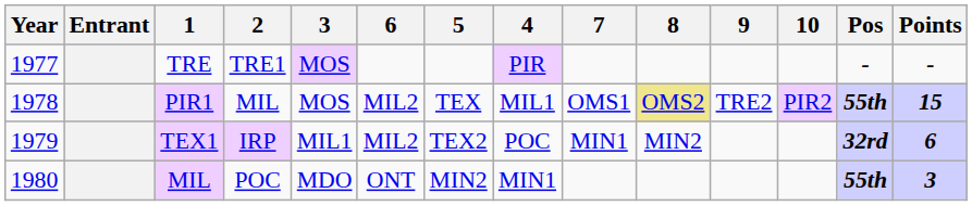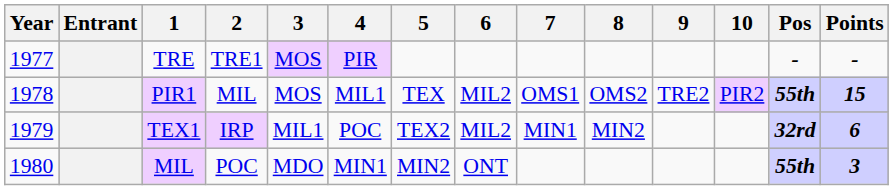 <table class="wikitable" style="text-align:center; font-size:90%">
 <tr>
 <th>Year</th>
 <th>Entrant</th>
 <th>1</th>
 <th>2</th>
 <th>3</th>
+<th>4</th>
+<th>5</th>
 <th>6</th>
-<th>5</th>
-<th>4</th>
 <th>7</th>
 <th>8</th>
 <th>9</th>
 <th>10</th>
 <th>Pos</th>
 <th>Points</th>
 </tr>
 <tr>
 <td><a href='#'>1977</a></td>
 <th></th>
 <td><a href='#'>TRE</a></td>
 <td><a href='#'>TRE1</a></td>
 <td style="background:#EFCFFF;"><a href='#'>MOS</a><br></td>
+<td style="background:#EFCFFF;"><a href='#'>PIR</a><br></td>
 <td></td>
 <td></td>
-<td style="background:#EFCFFF;"><a href='#'>PIR</a><br></td>
 <td></td>
 <td></td>
 <td></td>
 <td></td>
 <td><strong><em>-</em></strong></td>
 <td><strong><em>-</em></strong></td>
 </tr>
 <tr>
 <td><a href='#'>1978</a></td>
 <th></th>
 <td style="background-color:#EFCFFF"><a href='#'>PIR1</a><br></td>
 <td><a href='#'>MIL</a></td>
 <td><a href='#'>MOS</a></td>
+<td><a href='#'>MIL1</a></td>
+<td><a href='#'>TEX</a></td>
 <td><a href='#'>MIL2</a></td>
-<td><a href='#'>TEX</a></td>
-<td><a href='#'>MIL1</a></td>
 <td><a href='#'>OMS1</a></td>
-<td style="background: khaki;"><a href='#'>OMS2</a></td>
+<td><a href='#'>OMS2</a></td>
 <td><a href='#'>TRE2</a></td>
 <td style="background-color:#EFCFFF"><a href='#'>PIR2</a><br></td>
 <td style="background:#CFCFFF;"><strong><em>55th</em></strong></td>
 <td style="background:#CFCFFF;"><strong><em>15</em></strong></td>
 </tr>
 <tr>
 <td><a href='#'>1979</a></td>
 <th></th>
 <td style="background:#EFCFFF;"><a href='#'>TEX1</a><br></td>
 <td style="background:#EFCFFF;"><a href='#'>IRP</a><br></td>
 <td><a href='#'>MIL1</a></td>
+<td><a href='#'>POC</a></td>
+<td><a href='#'>TEX2</a></td>
 <td><a href='#'>MIL2</a></td>
-<td><a href='#'>TEX2</a></td>
-<td><a href='#'>POC</a></td>
 <td><a href='#'>MIN1</a></td>
 <td><a href='#'>MIN2</a></td>
 <td></td>
 <td></td>
 <td style="background:#CFCFFF;"><strong><em>32rd</em></strong></td>
 <td style="background:#CFCFFF;"><strong><em>6</em></strong></td>
 </tr>
 <tr>
 <td><a href='#'>1980</a></td>
 <th></th>
 <td style="background:#EFCFFF;"><a href='#'>MIL</a><br></td>
 <td><a href='#'>POC</a></td>
 <td><a href='#'>MDO</a></td>
+<td><a href='#'>MIN1</a></td>
+<td><a href='#'>MIN2</a></td>
 <td><a href='#'>ONT</a></td>
-<td><a href='#'>MIN2</a></td>
-<td><a href='#'>MIN1</a></td>
 <td></td>
 <td></td>
 <td></td>
 <td></td>
 <td style="background:#CFCFFF;"><strong><em>55th</em></strong></td>
 <td style="background:#CFCFFF;"><strong><em>3</em></strong></td>
 </tr>
 </table>
